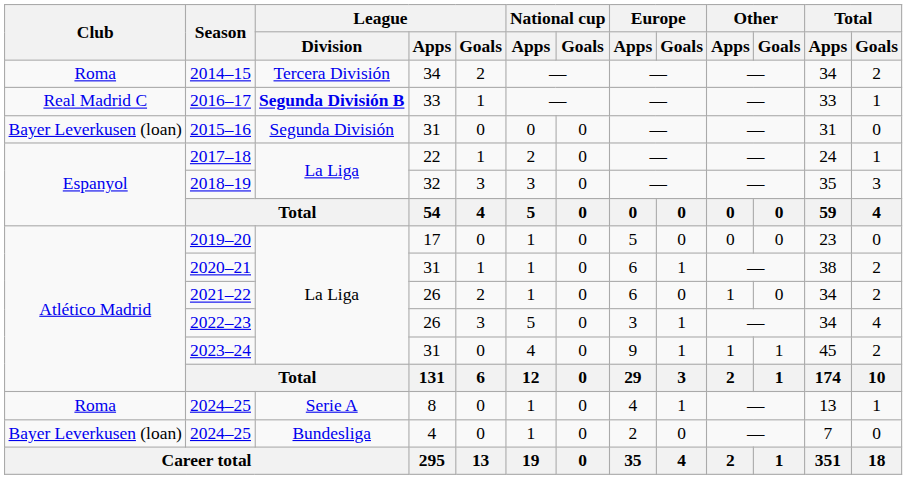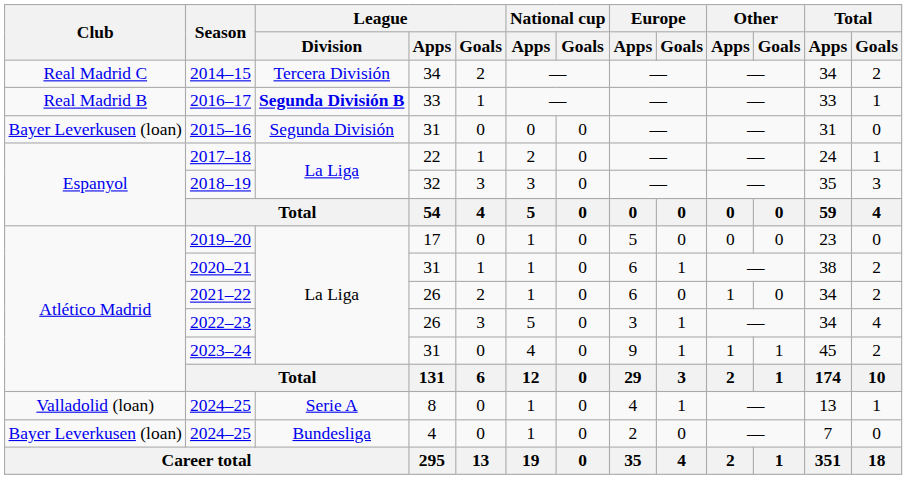 <table class="wikitable" style="text-align:center">
 <tr>
 <th rowspan="2">Club</th>
 <th rowspan="2">Season</th>
 <th colspan="3">League</th>
 <th colspan="2">National cup</th>
 <th colspan="2">Europe</th>
 <th colspan="2">Other</th>
 <th colspan="2">Total</th>
 </tr>
 <tr>
 <th>Division</th>
 <th>Apps</th>
 <th>Goals</th>
 <th>Apps</th>
 <th>Goals</th>
 <th>Apps</th>
 <th>Goals</th>
 <th>Apps</th>
 <th>Goals</th>
 <th>Apps</th>
 <th>Goals</th>
 </tr>
 <tr>
-<td><a href='#'>Roma</a></td>
+<td><a href='#'>Real Madrid C</a></td>
 <td><a href='#'>2014–15</a></td>
 <td><a href='#'>Tercera División</a></td>
 <td>34</td>
 <td>2</td>
 <td colspan="2">—</td>
 <td colspan="2">—</td>
 <td colspan="2">—</td>
 <td>34</td>
 <td>2</td>
 </tr>
 <tr>
-<td><a href='#'>Real Madrid C</a></td>
+<td><a href='#'>Real Madrid B</a></td>
 <td><a href='#'>2016–17</a></td>
 <td><strong><a href='#'>Segunda División B</a></strong></td>
 <td>33</td>
 <td>1</td>
 <td colspan="2">—</td>
 <td colspan="2">—</td>
 <td colspan="2">—</td>
 <td>33</td>
 <td>1</td>
 </tr>
 <tr>
 <td><a href='#'>Bayer Leverkusen</a> (loan)</td>
 <td><a href='#'>2015–16</a></td>
 <td><a href='#'>Segunda División</a></td>
 <td>31</td>
 <td>0</td>
 <td>0</td>
 <td>0</td>
 <td colspan="2">—</td>
 <td colspan="2">—</td>
 <td>31</td>
 <td>0</td>
 </tr>
 <tr>
 <td rowspan="3"><a href='#'>Espanyol</a></td>
 <td><a href='#'>2017–18</a></td>
 <td rowspan="2"><a href='#'>La Liga</a></td>
 <td>22</td>
 <td>1</td>
 <td>2</td>
 <td>0</td>
 <td colspan="2">—</td>
 <td colspan="2">—</td>
 <td>24</td>
 <td>1</td>
 </tr>
 <tr>
 <td><a href='#'>2018–19</a></td>
 <td>32</td>
 <td>3</td>
 <td>3</td>
 <td>0</td>
 <td colspan="2">—</td>
 <td colspan="2">—</td>
 <td>35</td>
 <td>3</td>
 </tr>
 <tr>
 <th colspan="2">Total</th>
 <th>54</th>
 <th>4</th>
 <th>5</th>
 <th>0</th>
 <th>0</th>
 <th>0</th>
 <th>0</th>
 <th>0</th>
 <th>59</th>
 <th>4</th>
 </tr>
 <tr>
 <td rowspan="6"><a href='#'>Atlético Madrid</a></td>
 <td><a href='#'>2019–20</a></td>
 <td rowspan="5">La Liga</td>
 <td>17</td>
 <td>0</td>
 <td>1</td>
 <td>0</td>
 <td>5</td>
 <td>0</td>
 <td>0</td>
 <td>0</td>
 <td>23</td>
 <td>0</td>
 </tr>
 <tr>
 <td><a href='#'>2020–21</a></td>
 <td>31</td>
 <td>1</td>
 <td>1</td>
 <td>0</td>
 <td>6</td>
 <td>1</td>
 <td colspan="2">—</td>
 <td>38</td>
 <td>2</td>
 </tr>
 <tr>
 <td><a href='#'>2021–22</a></td>
 <td>26</td>
 <td>2</td>
 <td>1</td>
 <td>0</td>
 <td>6</td>
 <td>0</td>
 <td>1</td>
 <td>0</td>
 <td>34</td>
 <td>2</td>
 </tr>
 <tr>
 <td><a href='#'>2022–23</a></td>
 <td>26</td>
 <td>3</td>
 <td>5</td>
 <td>0</td>
 <td>3</td>
 <td>1</td>
 <td colspan="2">—</td>
 <td>34</td>
 <td>4</td>
 </tr>
 <tr>
 <td><a href='#'>2023–24</a></td>
 <td>31</td>
 <td>0</td>
 <td>4</td>
 <td>0</td>
 <td>9</td>
 <td>1</td>
 <td>1</td>
 <td>1</td>
 <td>45</td>
 <td>2</td>
 </tr>
 <tr>
 <th colspan="2">Total</th>
 <th>131</th>
 <th>6</th>
 <th>12</th>
 <th>0</th>
 <th>29</th>
 <th>3</th>
 <th>2</th>
 <th>1</th>
 <th>174</th>
 <th>10</th>
 </tr>
 <tr>
-<td><a href='#'>Roma</a></td>
+<td><a href='#'>Valladolid</a> (loan)</td>
 <td><a href='#'>2024–25</a></td>
 <td><a href='#'>Serie A</a></td>
 <td>8</td>
 <td>0</td>
 <td>1</td>
 <td>0</td>
 <td>4</td>
 <td>1</td>
 <td colspan="2">—</td>
 <td>13</td>
 <td>1</td>
 </tr>
 <tr>
 <td><a href='#'>Bayer Leverkusen</a> (loan)</td>
 <td><a href='#'>2024–25</a></td>
 <td><a href='#'>Bundesliga</a></td>
 <td>4</td>
 <td>0</td>
 <td>1</td>
 <td>0</td>
 <td>2</td>
 <td>0</td>
 <td colspan="2">—</td>
 <td>7</td>
 <td>0</td>
 </tr>
 <tr>
 <th colspan="3">Career total</th>
 <th>295</th>
 <th>13</th>
 <th>19</th>
 <th>0</th>
 <th>35</th>
 <th>4</th>
 <th>2</th>
 <th>1</th>
 <th>351</th>
 <th>18</th>
 </tr>
 </table>
